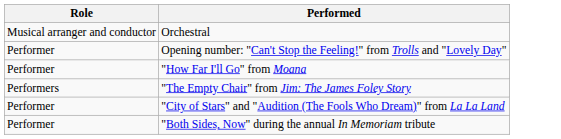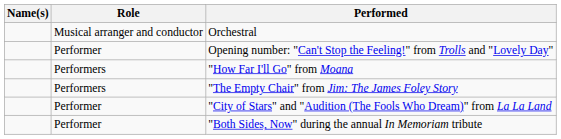 <table class="wikitable sortable">
 <tr>
+<th>Name(s)</th>
 <th>Role</th>
 <th>Performed</th>
 </tr>
 <tr>
+<td></td>
 <td>Musical arranger and conductor</td>
 <td>Orchestral</td>
 </tr>
 <tr>
+<td></td>
 <td>Performer</td>
 <td>Opening number: "<a href='#'>Can't Stop the Feeling!</a>" from <em><a href='#'>Trolls</a></em> and "<a href='#'>Lovely Day</a>"</td>
 </tr>
 <tr>
-<td>Performer</td>
+<td><br></td>
+<td>Performers</td>
 <td>"<a href='#'>How Far I'll Go</a>" from <em><a href='#'>Moana</a></em></td>
 </tr>
 <tr>
+<td></td>
 <td>Performers</td>
 <td>"<a href='#'>The Empty Chair</a>" from <em><a href='#'>Jim: The James Foley Story</a></em></td>
 </tr>
 <tr>
+<td></td>
 <td>Performer</td>
 <td>"<a href='#'>City of Stars</a>" and "<a href='#'>Audition (The Fools Who Dream)</a>" from <em><a href='#'>La La Land</a></em></td>
 </tr>
 <tr>
+<td></td>
 <td>Performer</td>
 <td>"<a href='#'>Both Sides, Now</a>" during the annual <em>In Memoriam</em> tribute</td>
 </tr>
 </table>
